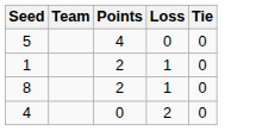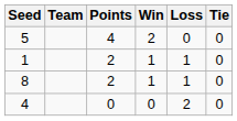 <table class=wikitable style=text-align:center>
 <tr>
 <th>Seed</th>
 <th>Team</th>
 <th>Points</th>
+<th>Win</th>
 <th>Loss</th>
 <th>Tie</th>
 </tr>
 <tr>
 <td>5</td>
 <td align=left></td>
 <td>4</td>
+<td>2</td>
 <td>0</td>
 <td>0</td>
 </tr>
 <tr>
 <td>1</td>
 <td align=left></td>
 <td>2</td>
 <td>1</td>
+<td>1</td>
 <td>0</td>
 </tr>
 <tr>
 <td>8</td>
 <td align=left></td>
 <td>2</td>
 <td>1</td>
+<td>1</td>
 <td>0</td>
 </tr>
 <tr>
 <td>4</td>
 <td align=left></td>
 <td>0</td>
+<td>0</td>
 <td>2</td>
 <td>0</td>
 </tr>
 </table>
